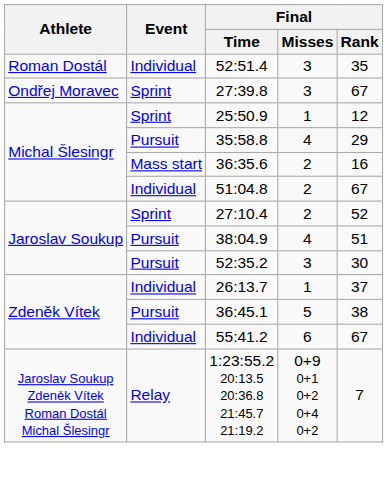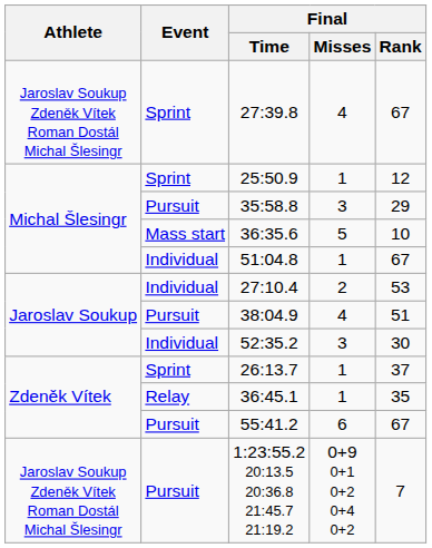 <table class="wikitable" style="font-size:90%">
 <tr>
 <th rowspan="2">Athlete</th>
 <th rowspan="2">Event</th>
 <th colspan="3">Final</th>
 </tr>
 <tr>
 <th>Time</th>
 <th>Misses</th>
 <th>Rank</th>
 </tr>
 <tr align=center>
-<td align=left><a href='#'>Roman Dostál</a></td>
-<td align=left><a href='#'>Individual</a></td>
-<td>52:51.4</td>
-<td>3</td>
-<td>35</td>
-</tr>
-<tr align=center>
-<td align=left><a href='#'>Ondřej Moravec</a></td>
+<td><small><br><a href='#'>Jaroslav Soukup</a><br><a href='#'>Zdeněk Vítek</a><br><a href='#'>Roman Dostál</a><br><a href='#'>Michal Šlesingr</a></small></td>
 <td align=left><a href='#'>Sprint</a></td>
 <td>27:39.8</td>
-<td>3</td>
+<td>4</td>
 <td>67</td>
 </tr>
 <tr align=center>
 <td align=left rowspan=4><a href='#'>Michal Šlesingr</a></td>
 <td align=left><a href='#'>Sprint</a></td>
 <td>25:50.9</td>
 <td>1</td>
 <td>12</td>
 </tr>
 <tr align=center>
 <td align=left><a href='#'>Pursuit</a></td>
 <td>35:58.8</td>
-<td>4</td>
+<td>3</td>
 <td>29</td>
 </tr>
 <tr align=center>
 <td align=left><a href='#'>Mass start</a></td>
 <td>36:35.6</td>
-<td>2</td>
-<td>16</td>
+<td>5</td>
+<td>10</td>
 </tr>
 <tr align=center>
 <td align=left><a href='#'>Individual</a></td>
 <td>51:04.8</td>
-<td>2</td>
+<td>1</td>
 <td>67</td>
 </tr>
 <tr align=center>
 <td align=left rowspan=3><a href='#'>Jaroslav Soukup</a></td>
-<td align=left><a href='#'>Sprint</a></td>
+<td align=left><a href='#'>Individual</a></td>
 <td>27:10.4</td>
 <td>2</td>
-<td>52</td>
+<td>53</td>
 </tr>
 <tr align=center>
 <td align=left><a href='#'>Pursuit</a></td>
 <td>38:04.9</td>
 <td>4</td>
 <td>51</td>
 </tr>
 <tr align=center>
-<td align=left><a href='#'>Pursuit</a></td>
+<td align=left><a href='#'>Individual</a></td>
 <td>52:35.2</td>
 <td>3</td>
 <td>30</td>
 </tr>
 <tr align=center>
 <td align=left rowspan=3><a href='#'>Zdeněk Vítek</a></td>
-<td align=left><a href='#'>Individual</a></td>
+<td align=left><a href='#'>Sprint</a></td>
 <td>26:13.7</td>
 <td>1</td>
 <td>37</td>
 </tr>
 <tr align=center>
-<td align=left><a href='#'>Pursuit</a></td>
+<td align=left><a href='#'>Relay</a></td>
 <td>36:45.1</td>
-<td>5</td>
-<td>38</td>
+<td>1</td>
+<td>35</td>
 </tr>
 <tr align=center>
-<td align=left><a href='#'>Individual</a></td>
+<td align=left><a href='#'>Pursuit</a></td>
 <td>55:41.2</td>
 <td>6</td>
 <td>67</td>
 </tr>
 <tr align=center>
 <td><small><br><a href='#'>Jaroslav Soukup</a><br><a href='#'>Zdeněk Vítek</a><br><a href='#'>Roman Dostál</a><br><a href='#'>Michal Šlesingr</a></small></td>
-<td align=left><a href='#'>Relay</a></td>
+<td align=left><a href='#'>Pursuit</a></td>
 <td>1:23:55.2 <small><br> 20:13.5 <br> 20:36.8 <br> 21:45.7 <br> 21:19.2</small></td>
 <td>0+9 <small><br> 0+1 <br> 0+2 <br> 0+4 <br> 0+2</small></td>
 <td>7</td>
 </tr>
 </table>
